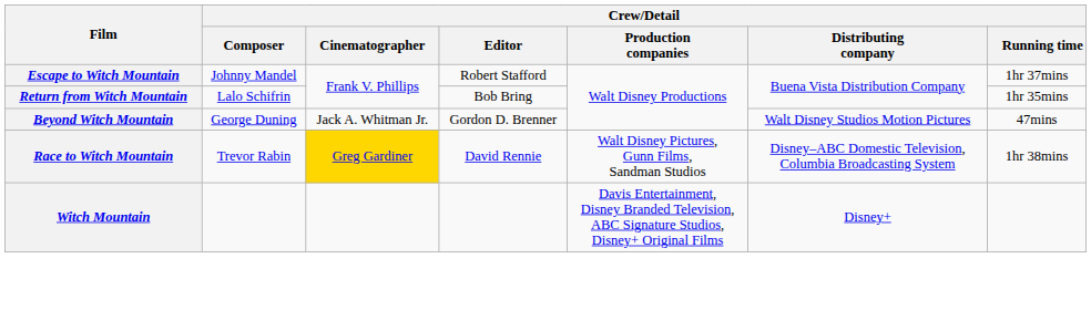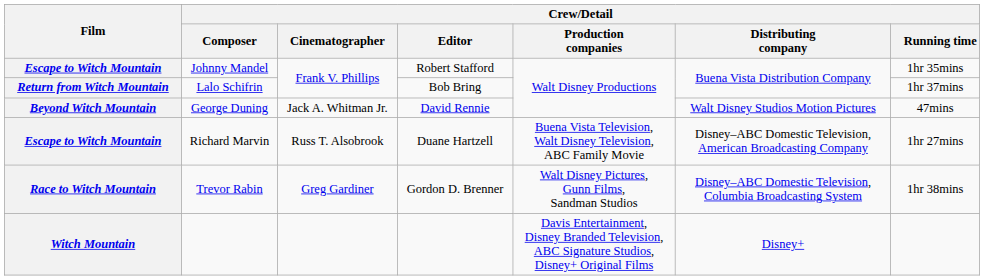 <table class="wikitable sortable" style="text-align:center; width:99%;">
 <tr>
 <th rowspan="2">Film</th>
 <th colspan="6">Crew/Detail</th>
 </tr>
 <tr>
 <th style="text-align:center;">Composer</th>
 <th style="text-align:center;">Cinematographer</th>
 <th style="text-align:center;">Editor</th>
 <th style="text-align:center;">Production <br>companies</th>
 <th style="text-align:center;">Distributing <br>company</th>
 <th style="text-align:right;">Running time</th>
 </tr>
 <tr>
 <th><em><a href='#'>Escape to Witch Mountain</a></em></th>
 <td><a href='#'>Johnny Mandel</a></td>
 <td rowspan="2"><a href='#'>Frank V. Phillips</a></td>
 <td>Robert Stafford</td>
 <td rowspan="3"><a href='#'>Walt Disney Productions</a></td>
 <td rowspan="2"><a href='#'>Buena Vista Distribution Company</a></td>
-<td>1hr 37mins</td>
+<td>1hr 35mins</td>
 </tr>
 <tr>
 <th><em><a href='#'>Return from Witch Mountain</a></em></th>
 <td><a href='#'>Lalo Schifrin</a></td>
 <td>Bob Bring</td>
-<td>1hr 35mins</td>
+<td>1hr 37mins</td>
 </tr>
 <tr>
 <th><em><a href='#'>Beyond Witch Mountain</a></em></th>
 <td><a href='#'>George Duning</a></td>
 <td>Jack A. Whitman Jr.</td>
-<td>Gordon D. Brenner</td>
+<td><a href='#'>David Rennie</a></td>
 <td><a href='#'>Walt Disney Studios Motion Pictures</a></td>
 <td>47mins</td>
 </tr>
 <tr>
+<th><em><a href='#'>Escape to Witch Mountain</a></em></th>
+<td>Richard Marvin</td>
+<td>Russ T. Alsobrook</td>
+<td>Duane Hartzell</td>
+<td><a href='#'>Buena Vista Television</a>, <br><a href='#'>Walt Disney Television</a>, <br>ABC Family Movie</td>
+<td>Disney–ABC Domestic Television, <br><a href='#'>American Broadcasting Company</a></td>
+<td>1hr 27mins</td>
+</tr>
+<tr>
 <th><em><a href='#'>Race to Witch Mountain</a></em></th>
 <td><a href='#'>Trevor Rabin</a></td>
-<td style="background: gold;"><a href='#'>Greg Gardiner</a></td>
-<td><a href='#'>David Rennie</a></td>
+<td><a href='#'>Greg Gardiner</a></td>
+<td>Gordon D. Brenner</td>
 <td><a href='#'>Walt Disney Pictures</a>, <br><a href='#'>Gunn Films</a>, <br>Sandman Studios</td>
 <td><a href='#'>Disney–ABC Domestic Television</a>, <br><a href='#'>Columbia Broadcasting System</a></td>
 <td>1hr 38mins</td>
 </tr>
 <tr>
 <th><em><a href='#'>Witch Mountain</a></em></th>
 <td></td>
 <td></td>
 <td></td>
 <td><a href='#'>Davis Entertainment</a>, <br><a href='#'>Disney Branded Television</a>, <br><a href='#'>ABC Signature Studios</a>, <br><a href='#'>Disney+ Original Films</a></td>
 <td><a href='#'>Disney+</a></td>
 <td></td>
 </tr>
 </table>
